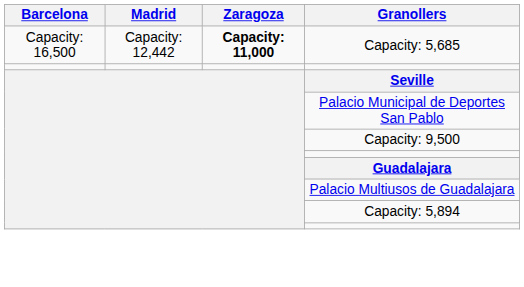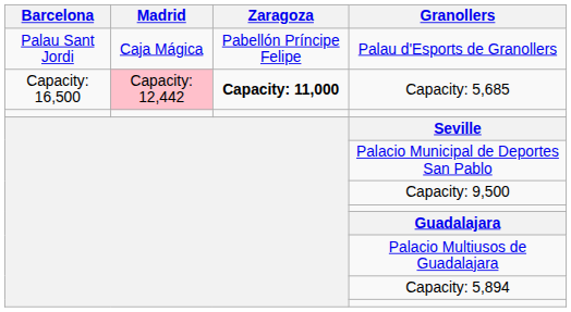 <table class="wikitable" width=600 style="text-align:center;">
 <tr>
 <th><a href='#'>Barcelona</a></th>
 <th><a href='#'>Madrid</a></th>
 <th><a href='#'>Zaragoza</a></th>
 <th><a href='#'>Granollers</a></th>
 </tr>
 <tr>
+<td><a href='#'>Palau Sant Jordi</a></td>
+<td><a href='#'>Caja Mágica</a></td>
+<td><a href='#'>Pabellón Príncipe Felipe</a></td>
+<td><a href='#'>Palau d'Esports de Granollers</a></td>
+</tr>
+<tr>
 <td>Capacity: 16,500</td>
-<td>Capacity: 12,442</td>
+<td style="background: pink;">Capacity: 12,442</td>
 <td><strong>Capacity: 11,000</strong></td>
 <td>Capacity: 5,685</td>
 </tr>
 <tr>
 <td></td>
 <td></td>
 <td></td>
 <td></td>
 </tr>
 <tr>
 <th rowspan=8 colspan=3></th>
 <th><a href='#'>Seville</a></th>
 </tr>
 <tr>
 <td><a href='#'>Palacio Municipal de Deportes San Pablo</a></td>
 </tr>
 <tr>
 <td>Capacity: 9,500</td>
 </tr>
 <tr>
 <td></td>
 </tr>
 <tr>
 <th><a href='#'>Guadalajara</a></th>
 </tr>
 <tr>
 <td><a href='#'>Palacio Multiusos de Guadalajara</a></td>
 </tr>
 <tr>
 <td>Capacity: 5,894</td>
 </tr>
 <tr>
 <td></td>
 </tr>
 </table>
